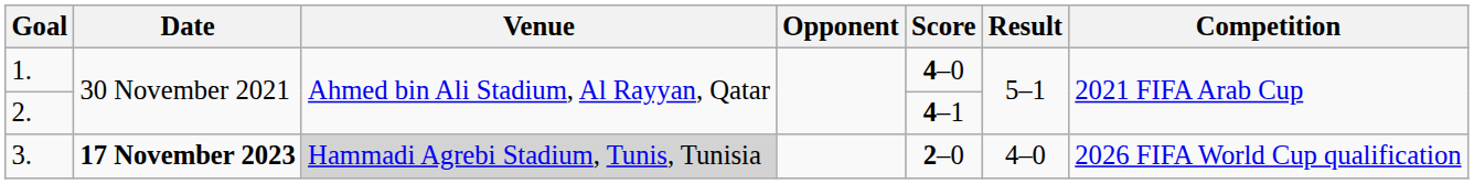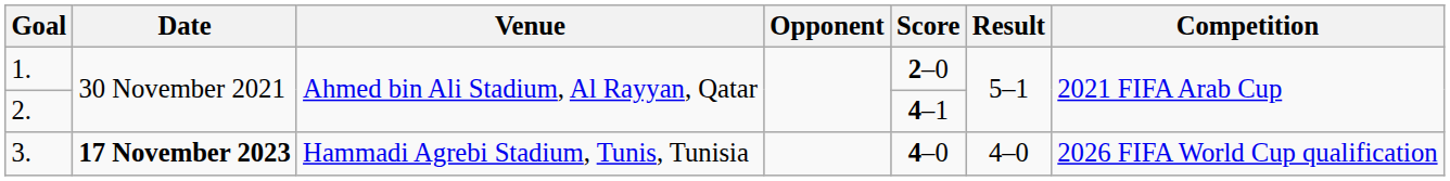 <table class="wikitable plainrowheaders sortable">
 <tr>
 <th>Goal</th>
 <th>Date</th>
 <th>Venue</th>
 <th>Opponent</th>
 <th>Score</th>
 <th>Result</th>
 <th>Competition</th>
 </tr>
 <tr>
 <td>1.</td>
 <td rowspan=2>30 November 2021</td>
 <td rowspan=2><a href='#'>Ahmed bin Ali Stadium</a>, <a href='#'>Al Rayyan</a>, Qatar</td>
 <td rowspan=2></td>
-<td align=center><strong>4</strong>–0</td>
+<td align=center><strong>2</strong>–0</td>
 <td rowspan=2 align=center>5–1</td>
 <td rowspan=2><a href='#'>2021 FIFA Arab Cup</a></td>
 </tr>
 <tr>
 <td>2.</td>
 <td align=center><strong>4</strong>–1</td>
 </tr>
 <tr>
 <td>3.</td>
 <td><strong>17 November 2023</strong></td>
-<td style="background: lightgrey;"><a href='#'>Hammadi Agrebi Stadium</a>, <a href='#'>Tunis</a>, Tunisia</td>
+<td><a href='#'>Hammadi Agrebi Stadium</a>, <a href='#'>Tunis</a>, Tunisia</td>
 <td></td>
-<td align=center><strong>2</strong>–0</td>
+<td align=center><strong>4</strong>–0</td>
 <td align=center>4–0</td>
 <td><a href='#'>2026 FIFA World Cup qualification</a></td>
 </tr>
 </table>
